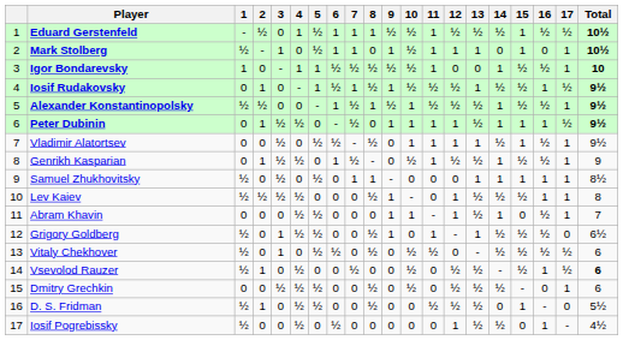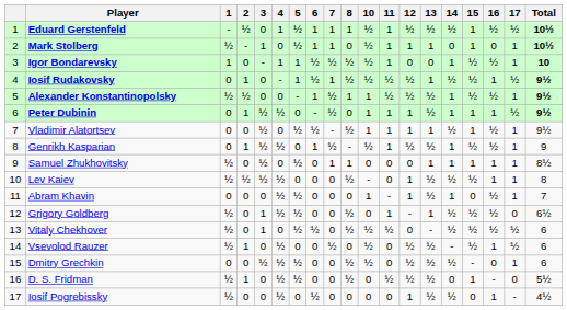 <table class="wikitable" border="1" width="850px">
 <tr>
 <th></th>
 <th>Player</th>
 <th>1</th>
 <th>2</th>
 <th>3</th>
 <th>4</th>
 <th>5</th>
 <th>6</th>
 <th>7</th>
 <th>8</th>
-<th>9</th>
 <th>10</th>
 <th>11</th>
 <th>12</th>
 <th>13</th>
 <th>14</th>
 <th>15</th>
 <th>16</th>
 <th>17</th>
 <th>Total</th>
 </tr>
 <tr align="center" style="background:#ccffcc;">
 <td>1</td>
 <td align="left"> <strong><a href='#'>Eduard Gerstenfeld</a></strong></td>
 <td>-</td>
 <td>½</td>
 <td>0</td>
 <td>1</td>
 <td>½</td>
 <td>1</td>
 <td>1</td>
 <td>1</td>
 <td>½</td>
-<td>½</td>
 <td>1</td>
 <td>½</td>
 <td>½</td>
 <td>½</td>
 <td>1</td>
 <td>½</td>
 <td>½</td>
 <td align="center"><strong>10½</strong></td>
 </tr>
 <tr align="center" style="background:#ccffcc;">
 <td>2</td>
 <td align="left"> <strong><a href='#'>Mark Stolberg</a></strong></td>
 <td>½</td>
 <td>-</td>
 <td>1</td>
 <td>0</td>
 <td>½</td>
 <td>1</td>
 <td>1</td>
 <td>0</td>
-<td>1</td>
 <td>½</td>
 <td>1</td>
 <td>1</td>
 <td>1</td>
 <td>0</td>
 <td>1</td>
 <td>0</td>
 <td>1</td>
 <td align="center"><strong>10½</strong></td>
 </tr>
 <tr align="center" style="background:#ccffcc;">
 <td>3</td>
 <td align="left"> <strong><a href='#'>Igor Bondarevsky</a></strong></td>
 <td>1</td>
 <td>0</td>
 <td>-</td>
 <td>1</td>
 <td>1</td>
-<td>½</td>
 <td>½</td>
 <td>½</td>
 <td>½</td>
 <td>½</td>
 <td>1</td>
 <td>0</td>
 <td>0</td>
 <td>1</td>
 <td>½</td>
 <td>½</td>
 <td>1</td>
 <td align="center"><strong>10</strong></td>
 </tr>
 <tr align="center" style="background:#ccffcc;">
 <td>4</td>
 <td align="left"> <strong><a href='#'>Iosif Rudakovsky</a></strong></td>
 <td>0</td>
 <td>1</td>
 <td>0</td>
 <td>-</td>
 <td>1</td>
 <td>½</td>
 <td>1</td>
 <td>½</td>
-<td>1</td>
 <td>½</td>
 <td>½</td>
 <td>½</td>
 <td>1</td>
 <td>½</td>
 <td>½</td>
 <td>1</td>
 <td>½</td>
 <td align="center"><strong>9½</strong></td>
 </tr>
 <tr align="center" style="background:#ccffcc;">
 <td>5</td>
 <td align="left"> <strong><a href='#'>Alexander Konstantinopolsky</a></strong></td>
 <td>½</td>
 <td>½</td>
 <td>0</td>
 <td>0</td>
 <td>-</td>
 <td>1</td>
 <td>½</td>
 <td>1</td>
-<td>½</td>
 <td>1</td>
 <td>½</td>
 <td>½</td>
 <td>½</td>
 <td>1</td>
 <td>½</td>
 <td>½</td>
 <td>1</td>
 <td align="center"><strong>9½</strong></td>
 </tr>
 <tr align="center" style="background:#ccffcc;">
 <td>6</td>
 <td align="left"> <strong><a href='#'>Peter Dubinin</a></strong></td>
 <td>0</td>
 <td>1</td>
 <td>½</td>
 <td>½</td>
 <td>0</td>
 <td>-</td>
 <td>½</td>
 <td>0</td>
 <td>1</td>
 <td>1</td>
 <td>1</td>
-<td>1</td>
 <td>½</td>
 <td>1</td>
 <td>1</td>
 <td>1</td>
 <td>½</td>
 <td align="center"><strong>9½</strong></td>
 </tr>
 <tr align="center">
 <td>7</td>
 <td align="left"> <a href='#'>Vladimir Alatortsev</a></td>
 <td>0</td>
 <td>0</td>
 <td>½</td>
 <td>0</td>
 <td>½</td>
 <td>½</td>
 <td>-</td>
 <td>½</td>
-<td>0</td>
 <td>1</td>
 <td>1</td>
 <td>1</td>
 <td>1</td>
 <td>½</td>
 <td>1</td>
 <td>½</td>
 <td>1</td>
 <td align="center">9½</td>
 </tr>
 <tr align="center">
 <td>8</td>
 <td align="left"> <a href='#'>Genrikh Kasparian</a></td>
 <td>0</td>
 <td>1</td>
 <td>½</td>
 <td>½</td>
 <td>0</td>
 <td>1</td>
 <td>½</td>
 <td>-</td>
-<td>0</td>
 <td>½</td>
 <td>1</td>
 <td>½</td>
 <td>½</td>
 <td>1</td>
 <td>½</td>
 <td>½</td>
 <td>1</td>
 <td align="center">9</td>
 </tr>
 <tr align="center">
 <td>9</td>
 <td align="left"> <a href='#'>Samuel Zhukhovitsky</a></td>
 <td>½</td>
 <td>0</td>
 <td>½</td>
 <td>0</td>
 <td>½</td>
 <td>0</td>
 <td>1</td>
 <td>1</td>
-<td>-</td>
 <td>0</td>
 <td>0</td>
 <td>0</td>
 <td>1</td>
 <td>1</td>
 <td>1</td>
 <td>1</td>
 <td>1</td>
 <td align="center">8½</td>
 </tr>
 <tr align="center">
 <td>10</td>
 <td align="left"> <a href='#'>Lev Kaiev</a></td>
 <td>½</td>
 <td>½</td>
 <td>½</td>
 <td>½</td>
 <td>0</td>
 <td>0</td>
 <td>0</td>
 <td>½</td>
-<td>1</td>
 <td>-</td>
 <td>0</td>
 <td>1</td>
 <td>½</td>
 <td>½</td>
 <td>½</td>
 <td>1</td>
 <td>1</td>
 <td align="center">8</td>
 </tr>
 <tr align="center">
 <td>11</td>
 <td align="left"> <a href='#'>Abram Khavin</a></td>
 <td>0</td>
 <td>0</td>
 <td>0</td>
 <td>½</td>
 <td>½</td>
 <td>0</td>
 <td>0</td>
 <td>0</td>
 <td>1</td>
-<td>1</td>
 <td>-</td>
 <td>1</td>
 <td>½</td>
 <td>1</td>
 <td>0</td>
 <td>½</td>
 <td>1</td>
 <td align="center">7</td>
 </tr>
 <tr align="center">
 <td>12</td>
 <td align="left"> <a href='#'>Grigory Goldberg</a></td>
 <td>½</td>
 <td>0</td>
 <td>1</td>
 <td>½</td>
 <td>½</td>
 <td>0</td>
 <td>0</td>
 <td>½</td>
-<td>1</td>
 <td>0</td>
 <td>1</td>
 <td>-</td>
 <td>1</td>
 <td>½</td>
 <td>½</td>
 <td>½</td>
 <td>0</td>
 <td align="center">6½</td>
 </tr>
 <tr align="center">
 <td>13</td>
 <td align="left"> <a href='#'>Vitaly Chekhover</a></td>
 <td>½</td>
 <td>0</td>
 <td>1</td>
 <td>0</td>
 <td>½</td>
 <td>½</td>
 <td>0</td>
 <td>½</td>
-<td>0</td>
 <td>½</td>
 <td>½</td>
 <td>0</td>
 <td>-</td>
 <td>½</td>
 <td>½</td>
 <td>½</td>
 <td>½</td>
 <td align="center">6</td>
 </tr>
 <tr align="center">
 <td>14</td>
 <td align="left"> <a href='#'>Vsevolod Rauzer</a></td>
 <td>½</td>
 <td>1</td>
 <td>0</td>
 <td>½</td>
 <td>0</td>
 <td>0</td>
 <td>½</td>
 <td>0</td>
-<td>0</td>
 <td>½</td>
 <td>0</td>
 <td>½</td>
 <td>½</td>
 <td>-</td>
 <td>½</td>
 <td>1</td>
 <td>½</td>
-<td align="center"><strong>6</strong></td>
+<td align="center">6</td>
 </tr>
 <tr align="center">
 <td>15</td>
 <td align="left"> <a href='#'>Dmitry Grechkin</a></td>
 <td>0</td>
 <td>0</td>
 <td>½</td>
 <td>½</td>
 <td>½</td>
 <td>0</td>
 <td>0</td>
 <td>½</td>
-<td>0</td>
 <td>½</td>
 <td>0</td>
 <td>½</td>
 <td>½</td>
 <td>½</td>
 <td>-</td>
 <td>0</td>
 <td>1</td>
 <td align="center">6</td>
 </tr>
 <tr align="center">
 <td>16</td>
 <td align="left"> <a href='#'>D. S. Fridman</a></td>
 <td>½</td>
 <td>1</td>
 <td>0</td>
 <td>½</td>
 <td>½</td>
 <td>0</td>
 <td>0</td>
 <td>½</td>
-<td>0</td>
 <td>0</td>
 <td>½</td>
 <td>½</td>
 <td>½</td>
 <td>0</td>
 <td>1</td>
 <td>-</td>
 <td>0</td>
 <td align="center">5½</td>
 </tr>
 <tr align="center">
 <td>17</td>
 <td align="left"> <a href='#'>Iosif Pogrebissky</a></td>
 <td>½</td>
 <td>0</td>
 <td>0</td>
 <td>½</td>
 <td>0</td>
 <td>½</td>
 <td>0</td>
 <td>0</td>
 <td>0</td>
 <td>0</td>
-<td>0</td>
 <td>1</td>
 <td>½</td>
 <td>½</td>
 <td>0</td>
 <td>1</td>
 <td>-</td>
 <td align="center">4½</td>
 </tr>
 </table>
